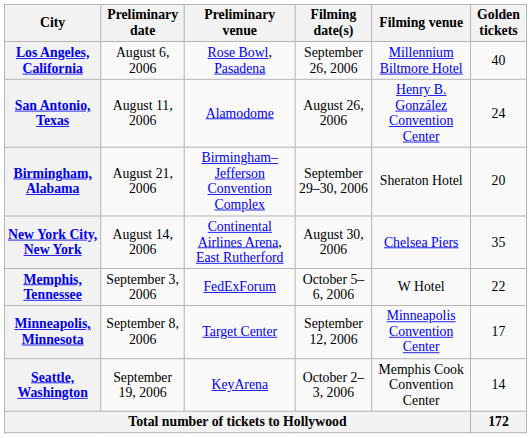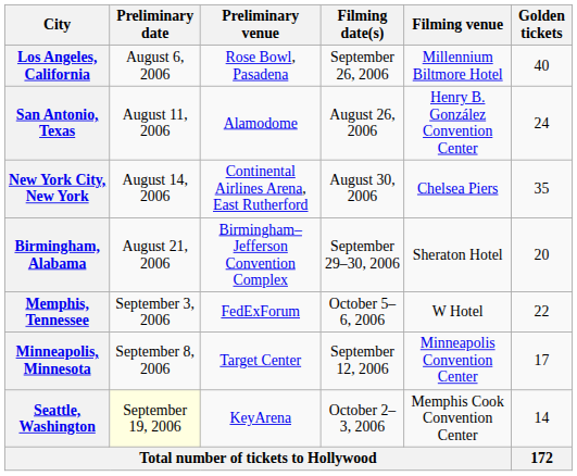 <table class="wikitable sortable" style=" text-align:center">
 <tr>
 <th scope="col">City</th>
 <th scope="col">Preliminary date</th>
 <th scope="col" class="unsortable">Preliminary venue</th>
 <th scope="col">Filming date(s)</th>
 <th scope="col" class="unsortable">Filming venue</th>
 <th scope="col">Golden tickets</th>
 </tr>
 <tr>
 <th scope="row"><a href='#'>Los Angeles, California</a></th>
 <td>August 6, 2006</td>
 <td><a href='#'>Rose Bowl</a>, <a href='#'>Pasadena</a></td>
 <td>September 26, 2006</td>
 <td><a href='#'>Millennium Biltmore Hotel</a></td>
 <td>40</td>
 </tr>
 <tr>
 <th scope="row"><a href='#'>San Antonio, Texas</a></th>
 <td>August 11, 2006</td>
 <td><a href='#'>Alamodome</a></td>
 <td>August 26, 2006</td>
 <td><a href='#'>Henry B. González Convention Center</a></td>
 <td>24</td>
 </tr>
 <tr>
+<th scope="row"><a href='#'>New York City, New York</a></th>
+<td>August 14, 2006</td>
+<td><a href='#'>Continental Airlines Arena</a>, <a href='#'>East Rutherford</a></td>
+<td>August 30, 2006</td>
+<td><a href='#'>Chelsea Piers</a></td>
+<td>35</td>
+</tr>
+<tr>
 <th scope="row"><a href='#'>Birmingham, Alabama</a></th>
 <td>August 21, 2006</td>
 <td><a href='#'>Birmingham–Jefferson Convention Complex</a></td>
 <td>September 29–30, 2006</td>
 <td>Sheraton Hotel</td>
 <td>20</td>
-</tr>
-<tr>
-<th scope="row"><a href='#'>New York City, New York</a></th>
-<td>August 14, 2006</td>
-<td><a href='#'>Continental Airlines Arena</a>, <a href='#'>East Rutherford</a></td>
-<td>August 30, 2006</td>
-<td><a href='#'>Chelsea Piers</a></td>
-<td>35</td>
 </tr>
 <tr>
 <th scope="row"><a href='#'>Memphis, Tennessee</a></th>
 <td>September 3, 2006</td>
 <td><a href='#'>FedExForum</a></td>
 <td>October 5–6, 2006</td>
 <td>W Hotel</td>
 <td>22</td>
 </tr>
 <tr>
 <th scope="row"><a href='#'>Minneapolis, Minnesota</a></th>
 <td>September 8, 2006</td>
 <td><a href='#'>Target Center</a></td>
 <td>September 12, 2006</td>
 <td><a href='#'>Minneapolis Convention Center</a></td>
 <td>17</td>
 </tr>
 <tr>
 <th scope="row"><a href='#'>Seattle, Washington</a></th>
-<td>September 19, 2006</td>
+<td style="background: lightyellow;">September 19, 2006</td>
 <td><a href='#'>KeyArena</a></td>
 <td>October 2–3, 2006</td>
 <td>Memphis Cook Convention Center</td>
 <td>14</td>
 </tr>
 <tr style="background:#FAF6F6;">
 <th colspan="5">Total number of tickets to Hollywood</th>
 <th>172</th>
 </tr>
 </table>
